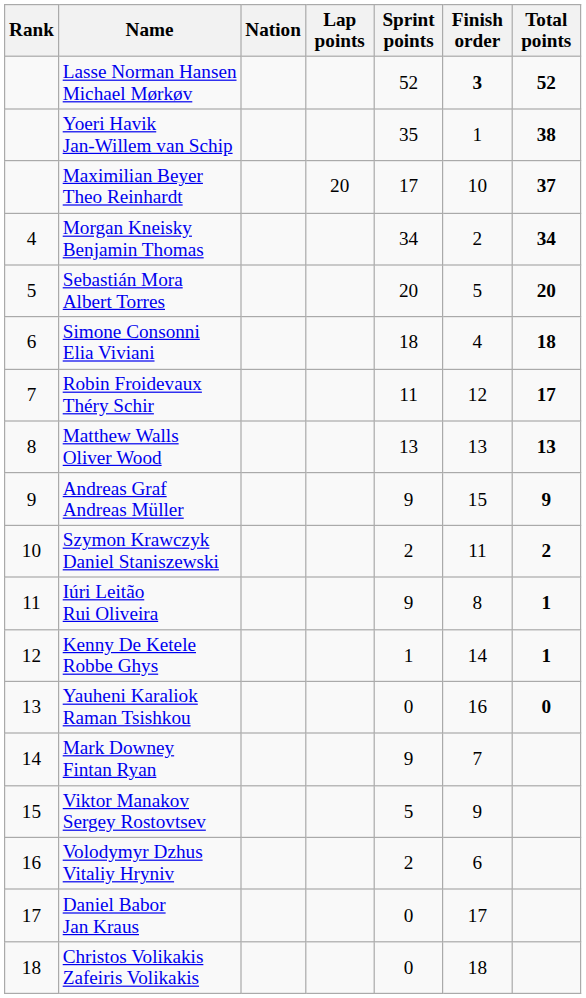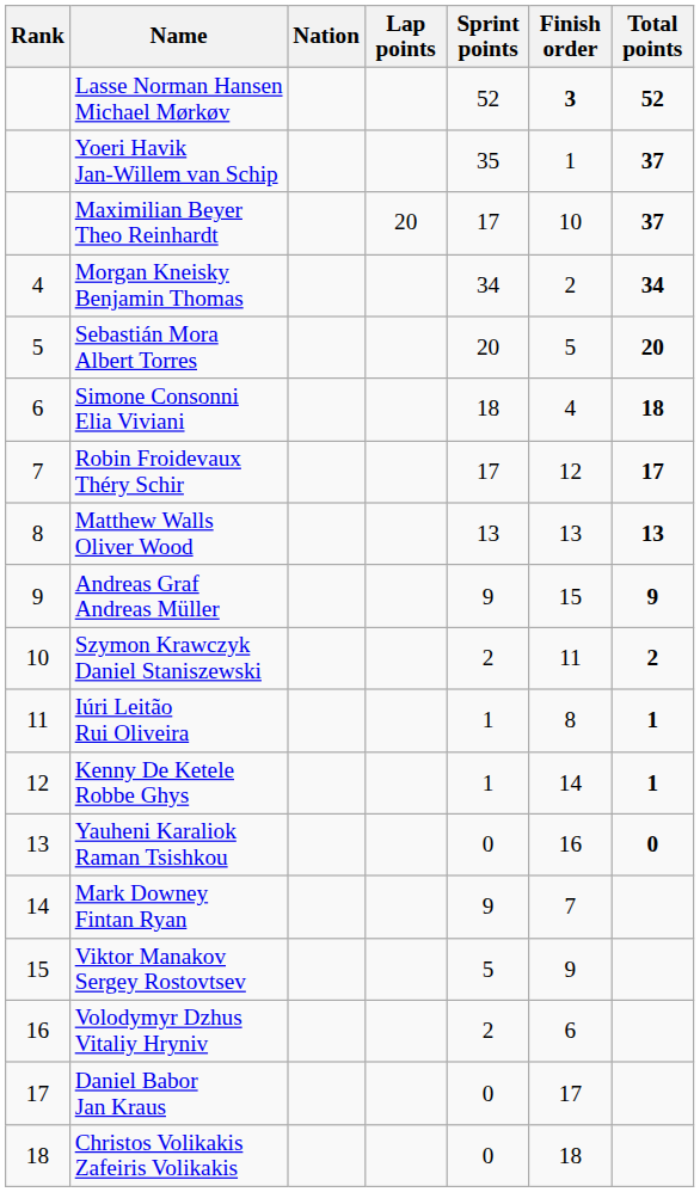 <table class="wikitable sortable" style="text-align:center">
 <tr>
 <th>Rank</th>
 <th>Name</th>
 <th>Nation</th>
 <th width=50>Lap points</th>
 <th width=50>Sprint points</th>
 <th width=50>Finish order</th>
 <th width=50>Total points</th>
 </tr>
 <tr>
 <td></td>
 <td align=left><a href='#'>Lasse Norman Hansen</a><br><a href='#'>Michael Mørkøv</a></td>
 <td align=left></td>
 <td></td>
 <td>52</td>
 <td><strong>3</strong></td>
 <td><strong>52</strong></td>
 </tr>
 <tr>
 <td></td>
 <td align=left><a href='#'>Yoeri Havik</a><br><a href='#'>Jan-Willem van Schip</a></td>
 <td align=left></td>
 <td></td>
 <td>35</td>
 <td>1</td>
-<td><strong>38</strong></td>
+<td><strong>37</strong></td>
 </tr>
 <tr>
 <td></td>
 <td align=left><a href='#'>Maximilian Beyer</a><br><a href='#'>Theo Reinhardt</a></td>
 <td align=left></td>
 <td>20</td>
 <td>17</td>
 <td>10</td>
 <td><strong>37</strong></td>
 </tr>
 <tr>
 <td>4</td>
 <td align=left><a href='#'>Morgan Kneisky</a><br><a href='#'>Benjamin Thomas</a></td>
 <td align=left></td>
 <td></td>
 <td>34</td>
 <td>2</td>
 <td><strong>34</strong></td>
 </tr>
 <tr>
 <td>5</td>
 <td align=left><a href='#'>Sebastián Mora</a><br><a href='#'>Albert Torres</a></td>
 <td align=left></td>
 <td></td>
 <td>20</td>
 <td>5</td>
 <td><strong>20</strong></td>
 </tr>
 <tr>
 <td>6</td>
 <td align=left><a href='#'>Simone Consonni</a><br><a href='#'>Elia Viviani</a></td>
 <td align=left></td>
 <td></td>
 <td>18</td>
 <td>4</td>
 <td><strong>18</strong></td>
 </tr>
 <tr>
 <td>7</td>
 <td align=left><a href='#'>Robin Froidevaux</a><br><a href='#'>Théry Schir</a></td>
 <td align=left></td>
 <td></td>
-<td>11</td>
+<td>17</td>
 <td>12</td>
 <td><strong>17</strong></td>
 </tr>
 <tr>
 <td>8</td>
 <td align=left><a href='#'>Matthew Walls</a><br><a href='#'>Oliver Wood</a></td>
 <td align=left></td>
 <td></td>
 <td>13</td>
 <td>13</td>
 <td><strong>13</strong></td>
 </tr>
 <tr>
 <td>9</td>
 <td align=left><a href='#'>Andreas Graf</a><br><a href='#'>Andreas Müller</a></td>
 <td align=left></td>
 <td></td>
 <td>9</td>
 <td>15</td>
 <td><strong>9</strong></td>
 </tr>
 <tr>
 <td>10</td>
 <td align=left><a href='#'>Szymon Krawczyk</a><br><a href='#'>Daniel Staniszewski</a></td>
 <td align=left></td>
 <td></td>
 <td>2</td>
 <td>11</td>
 <td><strong>2</strong></td>
 </tr>
 <tr>
 <td>11</td>
 <td align=left><a href='#'>Iúri Leitão</a><br><a href='#'>Rui Oliveira</a></td>
 <td align=left></td>
 <td></td>
-<td>9</td>
+<td>1</td>
 <td>8</td>
 <td><strong>1</strong></td>
 </tr>
 <tr>
 <td>12</td>
 <td align=left><a href='#'>Kenny De Ketele</a><br><a href='#'>Robbe Ghys</a></td>
 <td align=left></td>
 <td></td>
 <td>1</td>
 <td>14</td>
 <td><strong>1</strong></td>
 </tr>
 <tr>
 <td>13</td>
 <td align=left><a href='#'>Yauheni Karaliok</a><br><a href='#'>Raman Tsishkou</a></td>
 <td align=left></td>
 <td></td>
 <td>0</td>
 <td>16</td>
 <td><strong>0</strong></td>
 </tr>
 <tr>
 <td>14</td>
 <td align=left><a href='#'>Mark Downey</a><br><a href='#'>Fintan Ryan</a></td>
 <td align=left></td>
 <td></td>
 <td>9</td>
 <td>7</td>
 <td><strong></strong></td>
 </tr>
 <tr>
 <td>15</td>
 <td align=left><a href='#'>Viktor Manakov</a><br><a href='#'>Sergey Rostovtsev</a></td>
 <td align=left></td>
 <td></td>
 <td>5</td>
 <td>9</td>
 <td><strong></strong></td>
 </tr>
 <tr>
 <td>16</td>
 <td align=left><a href='#'>Volodymyr Dzhus</a><br><a href='#'>Vitaliy Hryniv</a></td>
 <td align=left></td>
 <td></td>
 <td>2</td>
 <td>6</td>
 <td><strong></strong></td>
 </tr>
 <tr>
 <td>17</td>
 <td align=left><a href='#'>Daniel Babor</a><br><a href='#'>Jan Kraus</a></td>
 <td align=left></td>
 <td></td>
 <td>0</td>
 <td>17</td>
 <td><strong></strong></td>
 </tr>
 <tr>
 <td>18</td>
 <td align=left><a href='#'>Christos Volikakis</a><br><a href='#'>Zafeiris Volikakis</a></td>
 <td align=left></td>
 <td></td>
 <td>0</td>
 <td>18</td>
 <td><strong></strong></td>
 </tr>
 </table>
